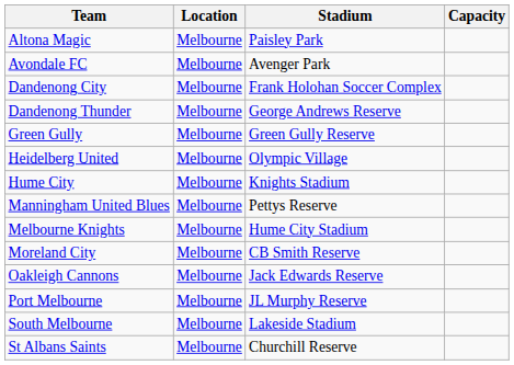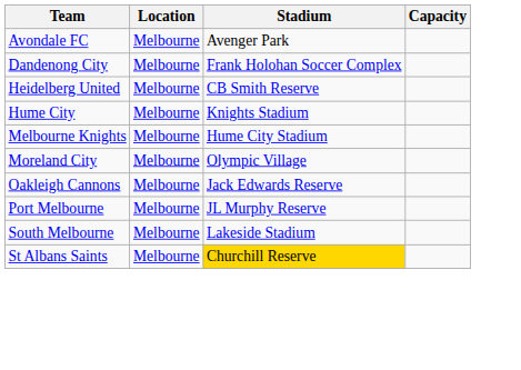 <table class="wikitable sortable">
 <tr>
 <th>Team</th>
 <th>Location</th>
 <th>Stadium</th>
 <th>Capacity</th>
-</tr>
-<tr>
-<td><a href='#'>Altona Magic</a></td>
-<td><a href='#'>Melbourne</a> </td>
-<td><a href='#'>Paisley Park</a></td>
-<td style="text-align:center"></td>
 </tr>
 <tr>
 <td><a href='#'>Avondale FC</a></td>
 <td><a href='#'>Melbourne</a> </td>
 <td>Avenger Park</td>
 <td style="text-align:center"></td>
 </tr>
 <tr>
 <td><a href='#'>Dandenong City</a></td>
 <td><a href='#'>Melbourne</a> </td>
 <td><a href='#'>Frank Holohan Soccer Complex</a></td>
 <td style="text-align:center"></td>
 </tr>
 <tr>
-<td><a href='#'>Dandenong Thunder</a></td>
-<td><a href='#'>Melbourne</a> </td>
-<td><a href='#'>George Andrews Reserve</a></td>
-<td style="text-align:center"></td>
-</tr>
-<tr>
-<td><a href='#'>Green Gully</a></td>
-<td><a href='#'>Melbourne</a> </td>
-<td><a href='#'>Green Gully Reserve</a></td>
-<td style="text-align:center"></td>
-</tr>
-<tr>
 <td><a href='#'>Heidelberg United</a></td>
 <td><a href='#'>Melbourne</a> </td>
-<td><a href='#'>Olympic Village</a></td>
+<td><a href='#'>CB Smith Reserve</a></td>
 <td style="text-align:center"></td>
 </tr>
 <tr>
 <td><a href='#'>Hume City</a></td>
 <td><a href='#'>Melbourne</a> </td>
 <td><a href='#'>Knights Stadium</a></td>
-<td style="text-align:center"></td>
-</tr>
-<tr>
-<td><a href='#'>Manningham United Blues</a></td>
-<td><a href='#'>Melbourne</a> </td>
-<td>Pettys Reserve</td>
 <td style="text-align:center"></td>
 </tr>
 <tr>
 <td><a href='#'>Melbourne Knights</a></td>
 <td><a href='#'>Melbourne</a> </td>
 <td><a href='#'>Hume City Stadium</a></td>
 <td style="text-align:center"></td>
 </tr>
 <tr>
 <td><a href='#'>Moreland City</a></td>
 <td><a href='#'>Melbourne</a> </td>
-<td><a href='#'>CB Smith Reserve</a></td>
+<td><a href='#'>Olympic Village</a></td>
 <td style="text-align:center"></td>
 </tr>
 <tr>
 <td><a href='#'>Oakleigh Cannons</a></td>
 <td><a href='#'>Melbourne</a> </td>
 <td><a href='#'>Jack Edwards Reserve</a></td>
 <td style="text-align:center"></td>
 </tr>
 <tr>
 <td><a href='#'>Port Melbourne</a></td>
 <td><a href='#'>Melbourne</a> </td>
 <td><a href='#'>JL Murphy Reserve</a></td>
 <td style="text-align:center"></td>
 </tr>
 <tr>
 <td><a href='#'>South Melbourne</a></td>
 <td><a href='#'>Melbourne</a> </td>
 <td><a href='#'>Lakeside Stadium</a></td>
 <td style="text-align:center"></td>
 </tr>
 <tr>
 <td><a href='#'>St Albans Saints</a></td>
 <td><a href='#'>Melbourne</a> </td>
-<td>Churchill Reserve</td>
+<td style="background: gold;">Churchill Reserve</td>
 <td style="text-align:center"></td>
 </tr>
 </table>
